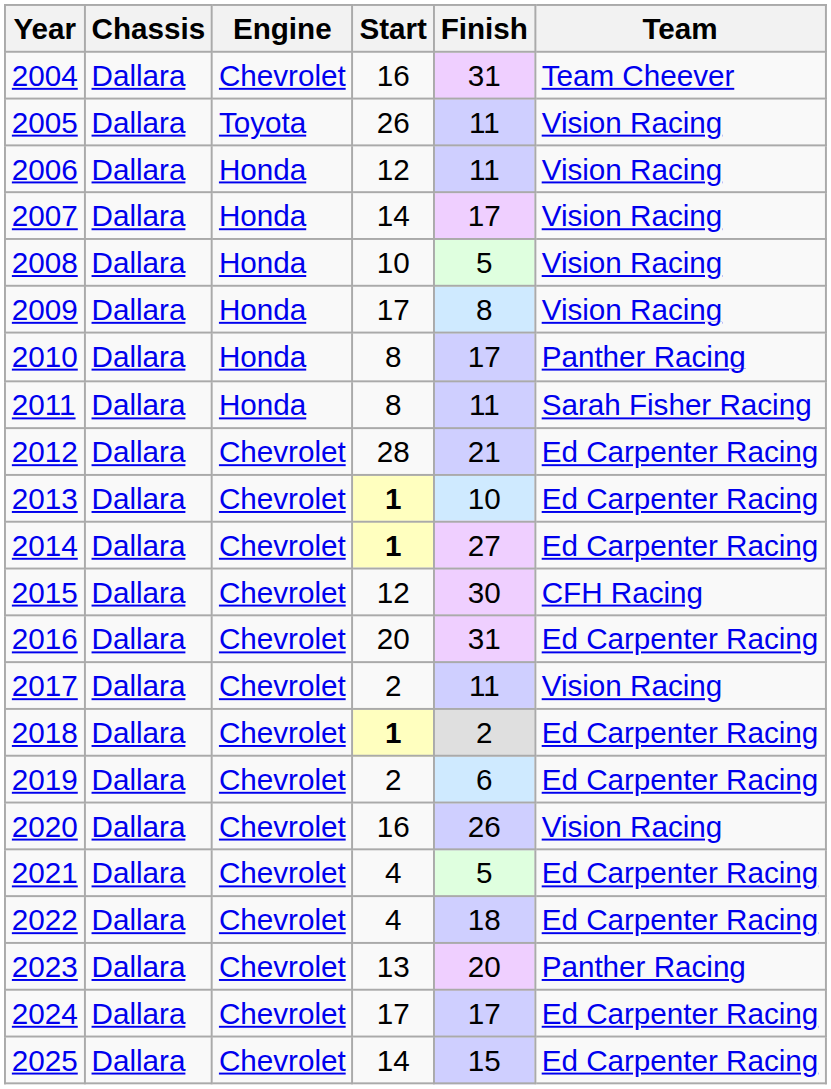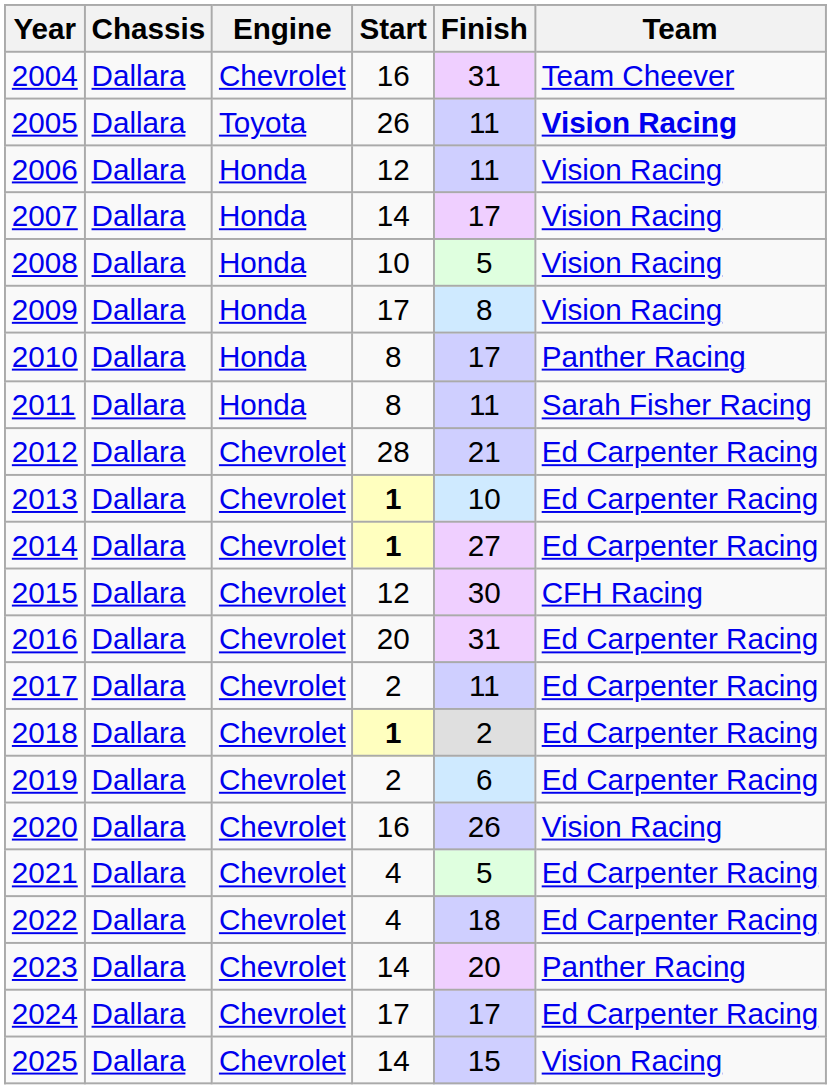 <table class="wikitable" style="font-size: 95%;">
 <tr>
 <th>Year</th>
 <th>Chassis</th>
 <th>Engine</th>
 <th>Start</th>
 <th>Finish</th>
 <th>Team</th>
 </tr>
 <tr>
 <td><a href='#'>2004</a></td>
 <td><a href='#'>Dallara</a></td>
 <td><a href='#'>Chevrolet</a></td>
 <td align=center>16</td>
 <td style="text-align:center; background:#efcfff;">31</td>
 <td><a href='#'>Team Cheever</a></td>
 </tr>
 <tr>
 <td><a href='#'>2005</a></td>
 <td><a href='#'>Dallara</a></td>
 <td><a href='#'>Toyota</a></td>
 <td align=center>26</td>
 <td style="text-align:center; background:#cfcfff;">11</td>
-<td><a href='#'>Vision Racing</a></td>
+<td><strong><a href='#'>Vision Racing</a></strong></td>
 </tr>
 <tr>
 <td><a href='#'>2006</a></td>
 <td><a href='#'>Dallara</a></td>
 <td><a href='#'>Honda</a></td>
 <td align=center>12</td>
 <td style="text-align:center; background:#cfcfff;">11</td>
 <td><a href='#'>Vision Racing</a></td>
 </tr>
 <tr>
 <td><a href='#'>2007</a></td>
 <td><a href='#'>Dallara</a></td>
 <td><a href='#'>Honda</a></td>
 <td align=center>14</td>
 <td style="text-align:center; background:#efcfff;">17</td>
 <td><a href='#'>Vision Racing</a></td>
 </tr>
 <tr>
 <td><a href='#'>2008</a></td>
 <td><a href='#'>Dallara</a></td>
 <td><a href='#'>Honda</a></td>
 <td align=center>10</td>
 <td style="text-align:center; background:#dfffdf;">5</td>
 <td><a href='#'>Vision Racing</a></td>
 </tr>
 <tr>
 <td><a href='#'>2009</a></td>
 <td><a href='#'>Dallara</a></td>
 <td><a href='#'>Honda</a></td>
 <td align=center>17</td>
 <td style="text-align:center; background:#cfeaff;">8</td>
 <td><a href='#'>Vision Racing</a></td>
 </tr>
 <tr>
 <td><a href='#'>2010</a></td>
 <td><a href='#'>Dallara</a></td>
 <td><a href='#'>Honda</a></td>
 <td align=center>8</td>
 <td style="text-align:center; background:#cfcfff;">17</td>
 <td><a href='#'>Panther Racing</a></td>
 </tr>
 <tr>
 <td><a href='#'>2011</a></td>
 <td><a href='#'>Dallara</a></td>
 <td><a href='#'>Honda</a></td>
 <td align=center>8</td>
 <td style="text-align:center; background:#cfcfff;">11</td>
 <td><a href='#'>Sarah Fisher Racing</a></td>
 </tr>
 <tr>
 <td><a href='#'>2012</a></td>
 <td><a href='#'>Dallara</a></td>
 <td><a href='#'>Chevrolet</a></td>
 <td align=center>28</td>
 <td style="text-align:center; background:#cfcfff;">21</td>
 <td nowrap><a href='#'>Ed Carpenter Racing</a></td>
 </tr>
 <tr>
 <td><a href='#'>2013</a></td>
 <td><a href='#'>Dallara</a></td>
 <td><a href='#'>Chevrolet</a></td>
 <td style="text-align:center; background:#ffffbf;"><strong>1</strong></td>
 <td style="text-align:center; background:#cfeaff;">10</td>
 <td><a href='#'>Ed Carpenter Racing</a></td>
 </tr>
 <tr>
 <td><a href='#'>2014</a></td>
 <td><a href='#'>Dallara</a></td>
 <td><a href='#'>Chevrolet</a></td>
 <td style="text-align:center; background:#ffffbf;"><strong>1</strong></td>
 <td style="text-align:center; background:#efcfff;">27</td>
 <td><a href='#'>Ed Carpenter Racing</a></td>
 </tr>
 <tr>
 <td><a href='#'>2015</a></td>
 <td><a href='#'>Dallara</a></td>
 <td><a href='#'>Chevrolet</a></td>
 <td style="text-align:center;">12</td>
 <td style="text-align:center; background:#efcfff;">30</td>
 <td><a href='#'>CFH Racing</a></td>
 </tr>
 <tr>
 <td><a href='#'>2016</a></td>
 <td><a href='#'>Dallara</a></td>
 <td><a href='#'>Chevrolet</a></td>
 <td style="text-align:center;">20</td>
 <td style="text-align:center; background:#efcfff;">31</td>
 <td><a href='#'>Ed Carpenter Racing</a></td>
 </tr>
 <tr>
 <td><a href='#'>2017</a></td>
 <td><a href='#'>Dallara</a></td>
 <td><a href='#'>Chevrolet</a></td>
 <td style="text-align:center;">2</td>
 <td style="text-align:center; background:#cfcfff;">11</td>
-<td><a href='#'>Vision Racing</a></td>
+<td><a href='#'>Ed Carpenter Racing</a></td>
 </tr>
 <tr>
 <td><a href='#'>2018</a></td>
 <td><a href='#'>Dallara</a></td>
 <td><a href='#'>Chevrolet</a></td>
 <td style="text-align:center; background:#ffffbf;"><strong>1</strong></td>
 <td style="text-align:center; background:#DFDFDF;">2</td>
 <td><a href='#'>Ed Carpenter Racing</a></td>
 </tr>
 <tr>
 <td><a href='#'>2019</a></td>
 <td><a href='#'>Dallara</a></td>
 <td><a href='#'>Chevrolet</a></td>
 <td style="text-align:center;">2</td>
 <td style="text-align:center; background:#cfeaff;">6</td>
 <td><a href='#'>Ed Carpenter Racing</a></td>
 </tr>
 <tr>
 <td><a href='#'>2020</a></td>
 <td><a href='#'>Dallara</a></td>
 <td><a href='#'>Chevrolet</a></td>
 <td style="text-align:center;">16</td>
 <td style="text-align:center; background:#cfcfff;">26</td>
 <td><a href='#'>Vision Racing</a></td>
 </tr>
 <tr>
 <td><a href='#'>2021</a></td>
 <td><a href='#'>Dallara</a></td>
 <td><a href='#'>Chevrolet</a></td>
 <td style="text-align:center;">4</td>
 <td style="text-align:center; background:#dfffdf;">5</td>
 <td><a href='#'>Ed Carpenter Racing</a></td>
 </tr>
 <tr>
 <td><a href='#'>2022</a></td>
 <td><a href='#'>Dallara</a></td>
 <td><a href='#'>Chevrolet</a></td>
 <td align=center>4</td>
 <td align=center style="background:#CFCFFF;">18</td>
 <td><a href='#'>Ed Carpenter Racing</a></td>
 </tr>
 <tr>
 <td><a href='#'>2023</a></td>
 <td><a href='#'>Dallara</a></td>
 <td><a href='#'>Chevrolet</a></td>
-<td align=center>13</td>
+<td align=center>14</td>
 <td style="text-align:center; background:#efcfff;">20</td>
 <td><a href='#'>Panther Racing</a></td>
 </tr>
 <tr>
 <td><a href='#'>2024</a></td>
 <td><a href='#'>Dallara</a></td>
 <td><a href='#'>Chevrolet</a></td>
 <td align=center>17</td>
 <td align=center style="background:#cfcfff;">17</td>
 <td><a href='#'>Ed Carpenter Racing</a></td>
 </tr>
 <tr>
 <td><a href='#'>2025</a></td>
 <td><a href='#'>Dallara</a></td>
 <td><a href='#'>Chevrolet</a></td>
 <td align=center>14</td>
 <td align=center style="background:#cfcfff;">15</td>
-<td><a href='#'>Ed Carpenter Racing</a></td>
+<td><a href='#'>Vision Racing</a></td>
 </tr>
 </table>
